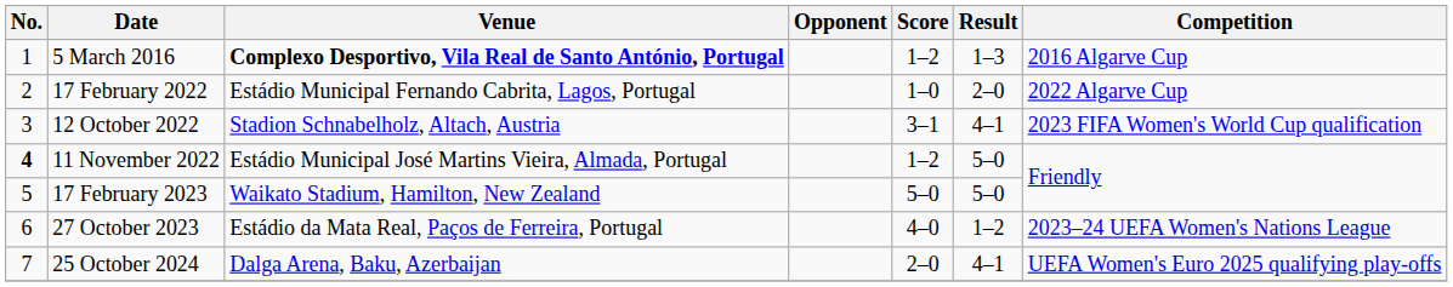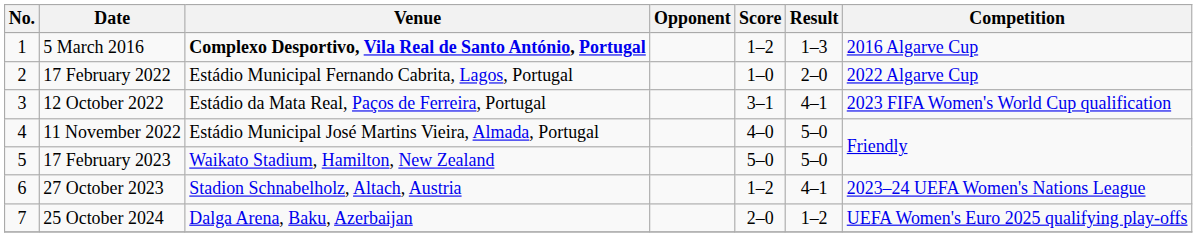 <table class="wikitable sortable">
 <tr>
 <th scope="col">No.</th>
 <th scope="col">Date</th>
 <th scope="col">Venue</th>
 <th scope="col">Opponent</th>
 <th scope="col">Score</th>
 <th scope="col">Result</th>
 <th scope="col">Competition</th>
 </tr>
 <tr>
 <td align="center">1</td>
 <td>5 March 2016</td>
 <td><strong>Complexo Desportivo, <a href='#'>Vila Real de Santo António</a>, <a href='#'>Portugal</a></strong></td>
 <td></td>
 <td align="center">1–2</td>
 <td align="center">1–3</td>
 <td><a href='#'>2016 Algarve Cup</a></td>
 </tr>
 <tr>
 <td align="center">2</td>
 <td>17 February 2022</td>
 <td>Estádio Municipal Fernando Cabrita, <a href='#'>Lagos</a>, Portugal</td>
 <td></td>
 <td align="center">1–0</td>
 <td align="center">2–0</td>
 <td><a href='#'>2022 Algarve Cup</a></td>
 </tr>
 <tr>
 <td align="center">3</td>
 <td>12 October 2022</td>
-<td><a href='#'>Stadion Schnabelholz</a>, <a href='#'>Altach</a>, <a href='#'>Austria</a></td>
+<td>Estádio da Mata Real, <a href='#'>Paços de Ferreira</a>, Portugal</td>
 <td></td>
 <td align="center">3–1</td>
 <td align="center">4–1</td>
 <td><a href='#'>2023 FIFA Women's World Cup qualification</a></td>
 </tr>
 <tr>
-<td align="center"><strong>4</strong></td>
+<td align="center">4</td>
 <td>11 November 2022</td>
 <td>Estádio Municipal José Martins Vieira, <a href='#'>Almada</a>, Portugal</td>
 <td></td>
-<td align="center">1–2</td>
+<td align="center">4–0</td>
 <td align="center">5–0</td>
 <td rowspan="2"><a href='#'>Friendly</a></td>
 </tr>
 <tr>
 <td align="center">5</td>
 <td>17 February 2023</td>
 <td><a href='#'>Waikato Stadium</a>, <a href='#'>Hamilton</a>, <a href='#'>New Zealand</a></td>
 <td></td>
 <td align="center">5–0</td>
 <td align="center">5–0</td>
 </tr>
 <tr>
 <td align="center">6</td>
 <td>27 October 2023</td>
-<td>Estádio da Mata Real, <a href='#'>Paços de Ferreira</a>, Portugal</td>
+<td><a href='#'>Stadion Schnabelholz</a>, <a href='#'>Altach</a>, <a href='#'>Austria</a></td>
 <td></td>
-<td align="center">4–0</td>
 <td align="center">1–2</td>
+<td align="center">4–1</td>
 <td><a href='#'>2023–24 UEFA Women's Nations League</a></td>
 </tr>
 <tr>
 <td align="center">7</td>
 <td>25 October 2024</td>
 <td><a href='#'>Dalga Arena</a>, <a href='#'>Baku</a>, <a href='#'>Azerbaijan</a></td>
 <td></td>
 <td align="center">2–0</td>
-<td align="center">4–1</td>
+<td align="center">1–2</td>
 <td><a href='#'>UEFA Women's Euro 2025 qualifying play-offs</a></td>
 </tr>
 <tr>
 </tr>
 </table>
